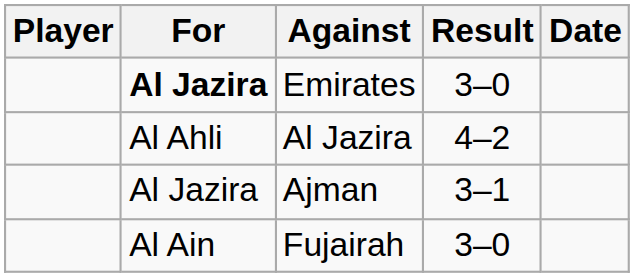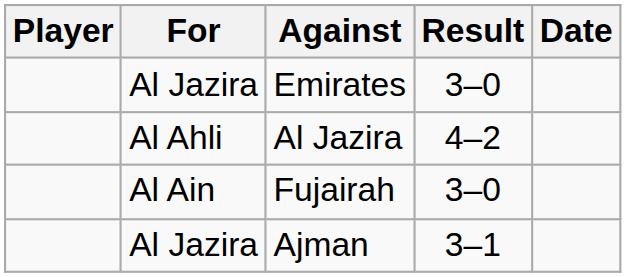 <table class="wikitable sortable">
 <tr>
 <th>Player</th>
 <th>For</th>
 <th>Against</th>
 <th style="text-align:center">Result</th>
 <th>Date</th>
 </tr>
 <tr>
 <td> </td>
-<td><strong>Al Jazira</strong></td>
+<td>Al Jazira</td>
 <td>Emirates</td>
 <td style="text-align:center;">3–0</td>
 <td></td>
 </tr>
 <tr>
 <td> </td>
 <td>Al Ahli</td>
 <td>Al Jazira</td>
 <td style="text-align:center;">4–2</td>
 <td></td>
 </tr>
 <tr>
 <td> </td>
+<td>Al Ain</td>
+<td>Fujairah</td>
+<td style="text-align:center;">3–0</td>
+<td></td>
+</tr>
+<tr>
+<td> </td>
 <td>Al Jazira</td>
 <td>Ajman</td>
 <td style="text-align:center;">3–1</td>
 <td></td>
 </tr>
-<tr>
-<td> </td>
-<td>Al Ain</td>
-<td>Fujairah</td>
-<td style="text-align:center;">3–0</td>
-<td></td>
-</tr>
 </table>
